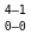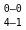 <table cellspacing=1 width=70%>
 <tr>
 <th width=25%></th>
 <th width=30%></th>
 <th width=15%></th>
 <th width=30%></th>
 </tr>
 <tr>
 <td></td>
 <td align=right></td>
-<td align=center>4–1</td>
+<td align=center>0–0</td>
 <td></td>
 </tr>
 <tr>
 <td></td>
 <td align=right></td>
-<td align=center>0–0</td>
+<td align=center>4–1</td>
 <td></td>
 </tr>
 </table>
